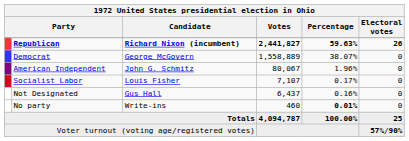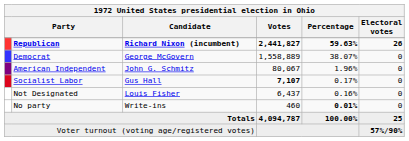 <table class="wikitable" style="font-size: 95%;">
 <tr>
 <th colspan="6">1972 United States presidential election in Ohio</th>
 </tr>
 <tr>
 <th colspan="2" style="width: 15em">Party</th>
 <th style="width: 17em">Candidate</th>
 <th style="width: 5em">Votes</th>
 <th style="width: 7em">Percentage</th>
 <th style="width: 5em">Electoral votes</th>
 </tr>
 <tr>
 </tr>
 <tr>
 <th style="background-color:#FF3333; width: 3px"></th>
 <td style="width: 130px"><strong><a href='#'>Republican</a></strong></td>
 <td><strong><a href='#'>Richard Nixon</a> (incumbent)</strong></td>
 <td align="right"><strong>2,441,827</strong></td>
 <td align="right"><strong>59.63%</strong></td>
 <td align="right"><strong>26</strong></td>
 </tr>
 <tr>
 <th style="background-color:#3333FF; width: 3px"></th>
 <td style="width: 130px"><a href='#'>Democrat</a></td>
 <td><a href='#'>George McGovern</a></td>
 <td align="right">1,558,889</td>
 <td align="right">38.07%</td>
 <td align="right">0</td>
 </tr>
 <tr>
 <th style="background-color:#800080; width: 3px"></th>
 <td style="width: 130px"><a href='#'>American Independent</a></td>
 <td><a href='#'>John G. Schmitz</a></td>
 <td align="right">80,067</td>
 <td align="right">1.96%</td>
 <td align="right">0</td>
 </tr>
 <tr>
 <th style="background-color:#DD051D; width: 3px"></th>
 <td style="width: 130px"><a href='#'>Socialist Labor</a></td>
-<td><a href='#'>Louis Fisher</a></td>
-<td align="right">7,107</td>
+<td><a href='#'>Gus Hall</a></td>
+<td align="right"><strong>7,107</strong></td>
 <td align="right">0.17%</td>
 <td align="right">0</td>
 </tr>
 <tr>
 <th style="background-color:#FFFFFF; width: 3px"></th>
 <td style="width: 130px">Not Designated</td>
-<td><a href='#'>Gus Hall</a></td>
+<td><a href='#'>Louis Fisher</a></td>
 <td align="right">6,437</td>
 <td align="right">0.16%</td>
 <td align="right">0</td>
 </tr>
 <tr>
 <th style="background-color:#FFFFFF; width: 3px"></th>
 <td style="width: 130px">No party</td>
 <td>Write-ins</td>
 <td align="right">460</td>
 <td align="right"><strong>0.01%</strong></td>
 <td align="right">0</td>
 </tr>
 <tr bgcolor="#EEEEEE">
 <td colspan="3" align="right"><strong>Totals</strong></td>
 <td align="right"><strong>4,094,787</strong></td>
 <td align="right"><strong>100.00%</strong></td>
 <td align="right"><strong>25</strong></td>
 </tr>
 <tr bgcolor="#EEEEEE">
 <td colspan="3" align="right">Voter turnout (voting age/registered votes)</td>
 <td colspan="2" align="right"></td>
 <td align="right"><strong>57%</strong>/<strong>90%</strong></td>
 </tr>
 </table>
